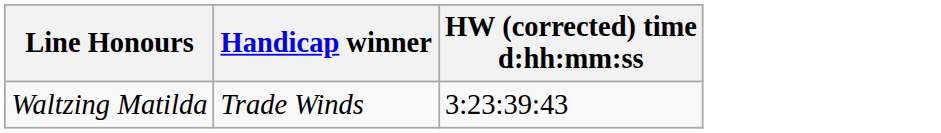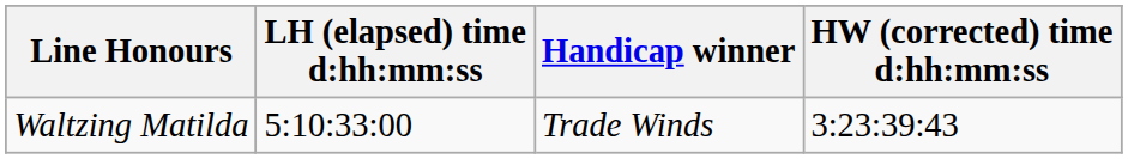 <table class="wikitable">
 <tr>
 <th>Line Honours</th>
+<th>LH (elapsed) time <br>d:hh:mm:ss</th>
 <th><a href='#'>Handicap</a> winner</th>
 <th>HW (corrected) time <br>d:hh:mm:ss</th>
 </tr>
 <tr>
 <td><em>Waltzing Matilda</em></td>
+<td>5:10:33:00</td>
 <td><em>Trade Winds</em></td>
 <td>3:23:39:43</td>
 </tr>
 </table>
